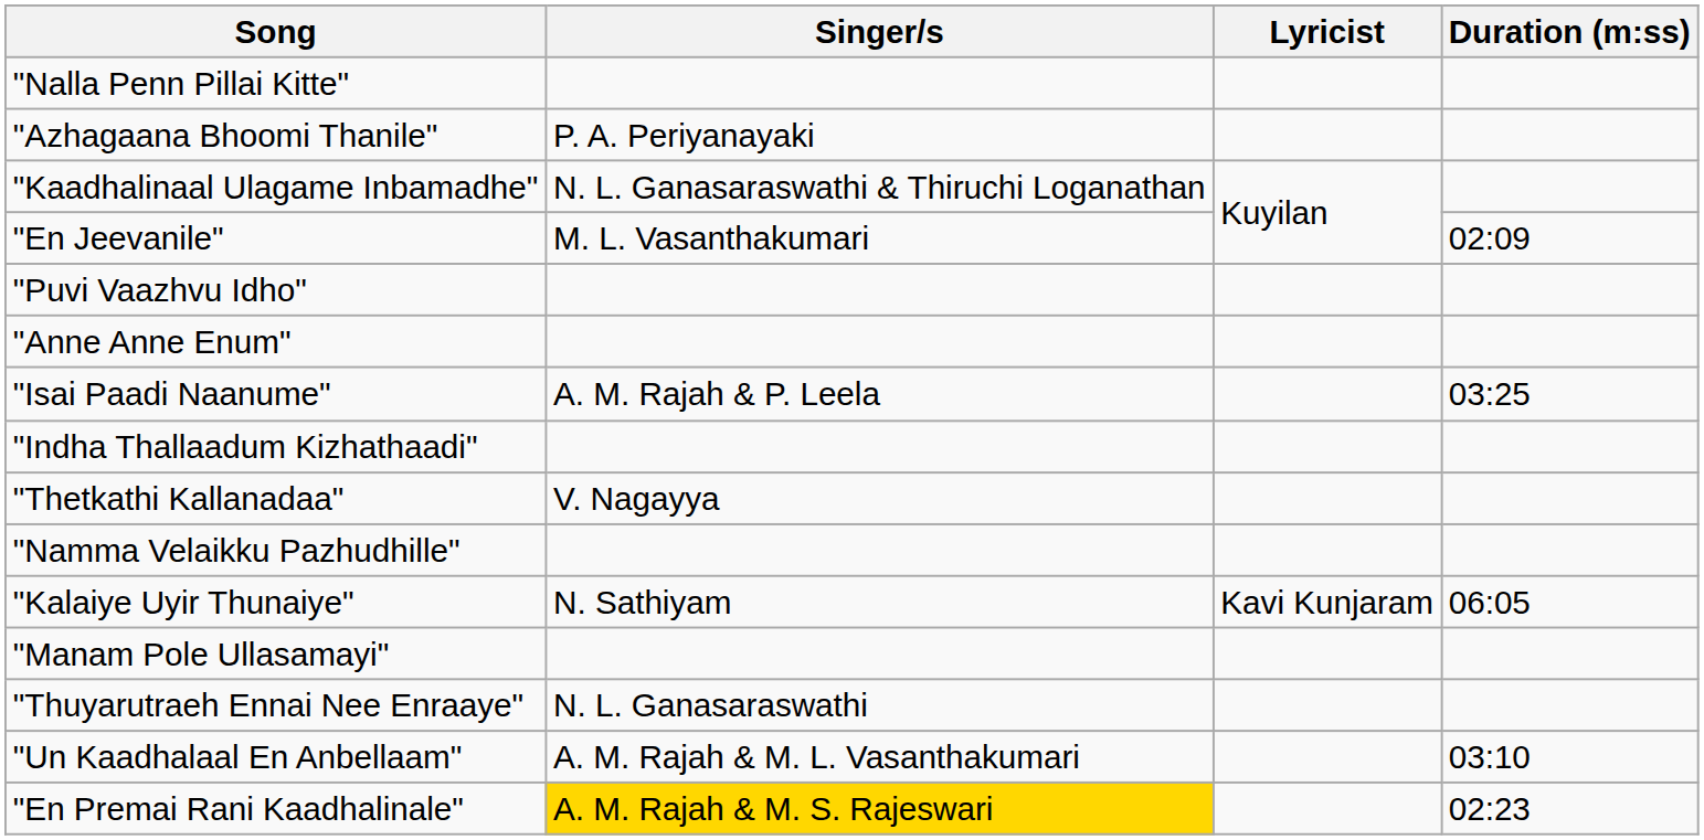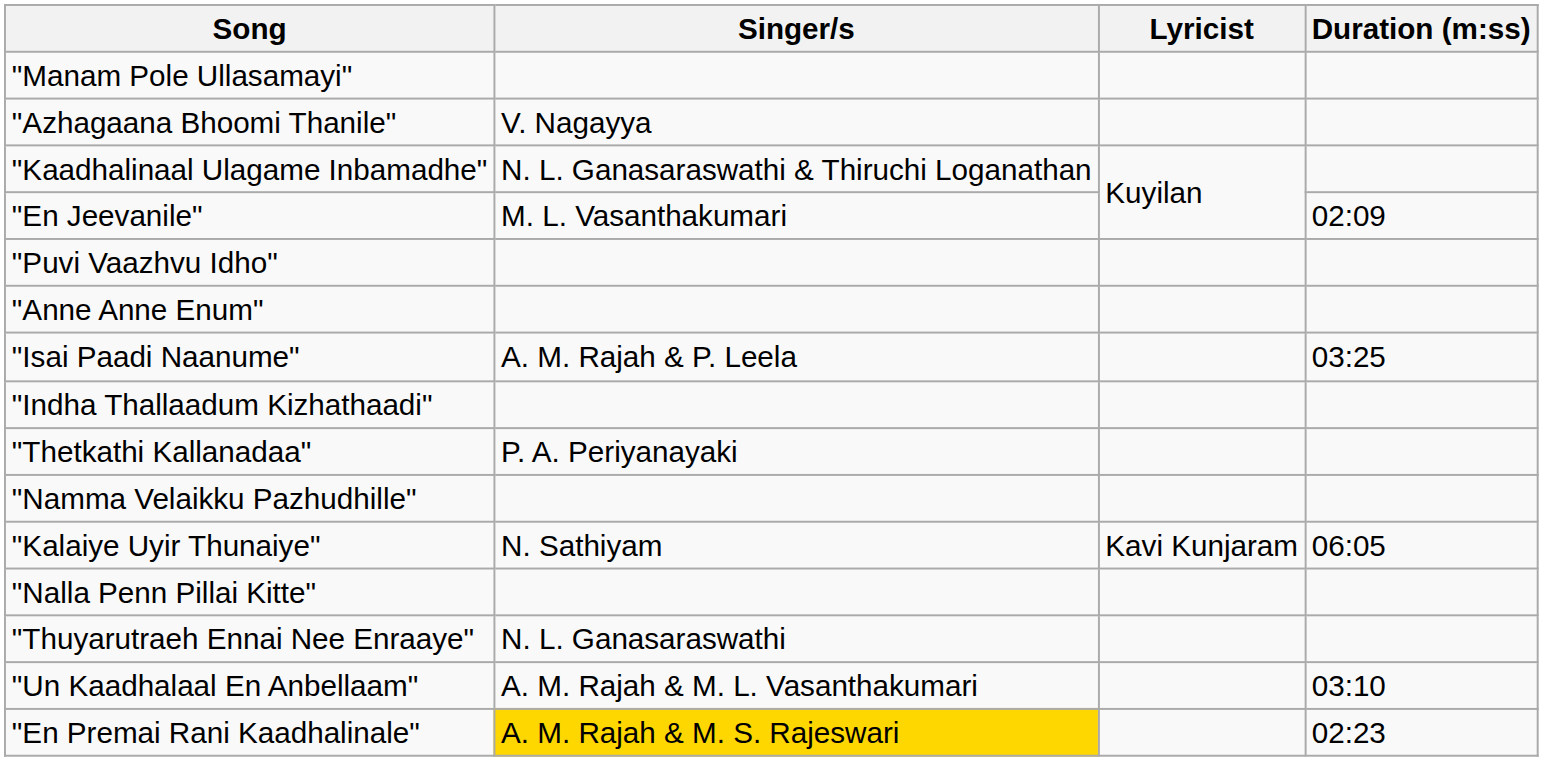 <table class="wikitable" style="font-size:95%;">
 <tr>
 <th>Song</th>
 <th>Singer/s</th>
 <th>Lyricist</th>
 <th>Duration (m:ss)</th>
 </tr>
 <tr>
-<td>"Nalla Penn Pillai Kitte"</td>
+<td>"Manam Pole Ullasamayi"</td>
 <td></td>
 <td></td>
 <td></td>
 </tr>
 <tr>
 <td>"Azhagaana Bhoomi Thanile"</td>
-<td>P. A. Periyanayaki</td>
+<td>V. Nagayya</td>
 <td></td>
 <td></td>
 </tr>
 <tr>
 <td>"Kaadhalinaal Ulagame Inbamadhe"</td>
 <td>N. L. Ganasaraswathi & Thiruchi Loganathan</td>
 <td rowspan=2>Kuyilan</td>
 <td></td>
 </tr>
 <tr>
 <td>"En Jeevanile"</td>
 <td>M. L. Vasanthakumari</td>
 <td>02:09</td>
 </tr>
 <tr>
 <td>"Puvi Vaazhvu Idho"</td>
 <td></td>
 <td></td>
 <td></td>
 </tr>
 <tr>
 <td>"Anne Anne Enum"</td>
 <td></td>
 <td></td>
 <td></td>
 </tr>
 <tr>
 <td>"Isai Paadi Naanume"</td>
 <td>A. M. Rajah & P. Leela</td>
 <td></td>
 <td>03:25</td>
 </tr>
 <tr>
 <td>"Indha Thallaadum Kizhathaadi"</td>
 <td></td>
 <td></td>
 <td></td>
 </tr>
 <tr>
 <td>"Thetkathi Kallanadaa"</td>
-<td>V. Nagayya</td>
+<td>P. A. Periyanayaki</td>
 <td></td>
 <td></td>
 </tr>
 <tr>
 <td>"Namma Velaikku Pazhudhille"</td>
 <td></td>
 <td></td>
 <td></td>
 </tr>
 <tr>
 <td>"Kalaiye Uyir Thunaiye"</td>
 <td>N. Sathiyam</td>
 <td>Kavi Kunjaram</td>
 <td>06:05</td>
 </tr>
 <tr>
-<td>"Manam Pole Ullasamayi"</td>
+<td>"Nalla Penn Pillai Kitte"</td>
 <td></td>
 <td></td>
 <td></td>
 </tr>
 <tr>
 <td>"Thuyarutraeh Ennai Nee Enraaye"</td>
 <td>N. L. Ganasaraswathi</td>
 <td></td>
 <td></td>
 </tr>
 <tr>
 <td>"Un Kaadhalaal En Anbellaam"</td>
 <td>A. M. Rajah & M. L. Vasanthakumari</td>
 <td></td>
 <td>03:10</td>
 </tr>
 <tr>
 <td>"En Premai Rani Kaadhalinale"</td>
 <td style="background: gold;">A. M. Rajah & M. S. Rajeswari</td>
 <td></td>
 <td>02:23</td>
 </tr>
 </table>
